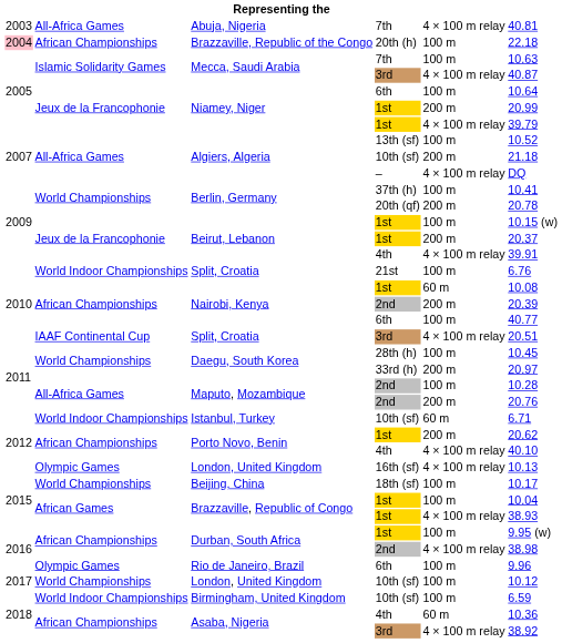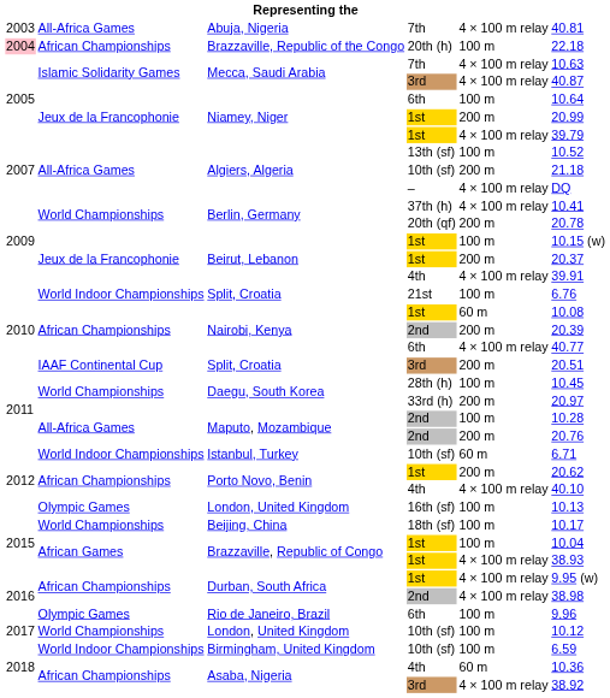 <table>
 <tr>
 <th colspan="6">Representing the </th>
 </tr>
 <tr>
 <td>2003</td>
 <td><a href='#'>All-Africa Games</a></td>
 <td><a href='#'>Abuja, Nigeria</a></td>
 <td>7th</td>
 <td>4 × 100 m relay</td>
 <td><a href='#'>40.81</a></td>
 </tr>
 <tr>
 <td style="background: pink;">2004</td>
 <td><a href='#'>African Championships</a></td>
 <td><a href='#'>Brazzaville, Republic of the Congo</a></td>
 <td>20th (h)</td>
 <td>100 m</td>
 <td><a href='#'>22.18</a></td>
 </tr>
 <tr>
 <td rowspan=5>2005</td>
 <td rowspan=2><a href='#'>Islamic Solidarity Games</a></td>
 <td rowspan=2><a href='#'>Mecca, Saudi Arabia</a></td>
 <td>7th</td>
-<td>100 m</td>
+<td>4 × 100 m relay</td>
 <td><a href='#'>10.63</a></td>
 </tr>
 <tr>
 <td bgcolor=cc9966>3rd</td>
 <td>4 × 100 m relay</td>
 <td><a href='#'>40.87</a></td>
 </tr>
 <tr>
 <td rowspan=3><a href='#'>Jeux de la Francophonie</a></td>
 <td rowspan=3><a href='#'>Niamey, Niger</a></td>
 <td>6th</td>
 <td>100 m</td>
 <td><a href='#'>10.64</a></td>
 </tr>
 <tr>
 <td bgcolor="gold">1st</td>
 <td>200 m</td>
 <td><a href='#'>20.99</a></td>
 </tr>
 <tr>
 <td bgcolor="gold">1st</td>
 <td>4 × 100 m relay</td>
 <td><a href='#'>39.79</a></td>
 </tr>
 <tr>
 <td rowspan=3>2007</td>
 <td rowspan=3><a href='#'>All-Africa Games</a></td>
 <td rowspan=3><a href='#'>Algiers, Algeria</a></td>
 <td>13th (sf)</td>
 <td>100 m</td>
 <td><a href='#'>10.52</a></td>
 </tr>
 <tr>
 <td>10th (sf)</td>
 <td>200 m</td>
 <td><a href='#'>21.18</a></td>
 </tr>
 <tr>
 <td>–</td>
 <td>4 × 100 m relay</td>
 <td><a href='#'>DQ</a></td>
 </tr>
 <tr>
 <td rowspan=5>2009</td>
 <td rowspan=2><a href='#'>World Championships</a></td>
 <td rowspan=2><a href='#'>Berlin, Germany</a></td>
 <td>37th (h)</td>
-<td>100 m</td>
+<td>4 × 100 m relay</td>
 <td><a href='#'>10.41</a></td>
 </tr>
 <tr>
 <td>20th (qf)</td>
 <td>200 m</td>
 <td><a href='#'>20.78</a></td>
 </tr>
 <tr>
 <td rowspan=3><a href='#'>Jeux de la Francophonie</a></td>
 <td rowspan=3><a href='#'>Beirut, Lebanon</a></td>
 <td bgcolor="gold">1st</td>
 <td>100 m</td>
 <td><a href='#'>10.15</a> (w)</td>
 </tr>
 <tr>
 <td bgcolor="gold">1st</td>
 <td>200 m</td>
 <td><a href='#'>20.37</a></td>
 </tr>
 <tr>
 <td>4th</td>
 <td>4 × 100 m relay</td>
 <td><a href='#'>39.91</a></td>
 </tr>
 <tr>
 <td rowspan=5>2010</td>
 <td><a href='#'>World Indoor Championships</a></td>
 <td><a href='#'>Split, Croatia</a></td>
 <td>21st</td>
 <td>100 m</td>
 <td><a href='#'>6.76</a></td>
 </tr>
 <tr>
 <td rowspan=3><a href='#'>African Championships</a></td>
 <td rowspan=3><a href='#'>Nairobi, Kenya</a></td>
 <td bgcolor="gold">1st</td>
 <td>60 m</td>
 <td><a href='#'>10.08</a></td>
 </tr>
 <tr>
 <td bgcolor="silver">2nd</td>
 <td>200 m</td>
 <td><a href='#'>20.39</a></td>
 </tr>
 <tr>
 <td>6th</td>
-<td>100 m</td>
+<td>4 × 100 m relay</td>
 <td><a href='#'>40.77</a></td>
 </tr>
 <tr>
 <td><a href='#'>IAAF Continental Cup</a></td>
 <td><a href='#'>Split, Croatia</a></td>
 <td bgcolor="cc9966">3rd</td>
-<td>4 × 100 m relay</td>
+<td>200 m</td>
 <td><a href='#'>20.51</a></td>
 </tr>
 <tr>
 <td rowspan=4>2011</td>
 <td rowspan=2><a href='#'>World Championships</a></td>
 <td rowspan=2><a href='#'>Daegu, South Korea</a></td>
 <td>28th (h)</td>
 <td>100 m</td>
 <td><a href='#'>10.45</a></td>
 </tr>
 <tr>
 <td>33rd (h)</td>
 <td>200 m</td>
 <td><a href='#'>20.97</a></td>
 </tr>
 <tr>
 <td rowspan=2><a href='#'>All-Africa Games</a></td>
 <td rowspan=2><a href='#'>Maputo</a>, <a href='#'>Mozambique</a></td>
 <td bgcolor="silver">2nd</td>
 <td>100 m</td>
 <td><a href='#'>10.28</a></td>
 </tr>
 <tr>
 <td bgcolor="silver">2nd</td>
 <td>200 m</td>
 <td><a href='#'>20.76</a></td>
 </tr>
 <tr>
 <td rowspan=4>2012</td>
 <td><a href='#'>World Indoor Championships</a></td>
 <td><a href='#'>Istanbul, Turkey</a></td>
 <td>10th (sf)</td>
 <td>60 m</td>
 <td><a href='#'>6.71</a></td>
 </tr>
 <tr>
 <td rowspan=2><a href='#'>African Championships</a></td>
 <td rowspan=2><a href='#'>Porto Novo, Benin</a></td>
 <td bgcolor="gold">1st</td>
 <td>200 m</td>
 <td><a href='#'>20.62</a></td>
 </tr>
 <tr>
 <td>4th</td>
 <td>4 × 100 m relay</td>
 <td><a href='#'>40.10</a></td>
 </tr>
 <tr>
 <td><a href='#'>Olympic Games</a></td>
 <td><a href='#'>London, United Kingdom</a></td>
 <td>16th (sf)</td>
-<td>4 × 100 m relay</td>
+<td>100 m</td>
 <td><a href='#'>10.13</a></td>
 </tr>
 <tr>
 <td rowspan=3>2015</td>
 <td><a href='#'>World Championships</a></td>
 <td><a href='#'>Beijing, China</a></td>
 <td>18th (sf)</td>
 <td>100 m</td>
 <td><a href='#'>10.17</a></td>
 </tr>
 <tr>
 <td rowspan=2><a href='#'>African Games</a></td>
 <td rowspan=2><a href='#'>Brazzaville</a>, <a href='#'>Republic of Congo</a></td>
 <td bgcolor="gold">1st</td>
 <td>100 m</td>
 <td><a href='#'>10.04</a></td>
 </tr>
 <tr>
 <td bgcolor="gold">1st</td>
 <td>4 × 100 m relay</td>
 <td><a href='#'>38.93</a></td>
 </tr>
 <tr>
 <td rowspan=3>2016</td>
 <td rowspan=2><a href='#'>African Championships</a></td>
 <td rowspan=2><a href='#'>Durban, South Africa</a></td>
 <td bgcolor=gold>1st</td>
-<td>100 m</td>
+<td>4 × 100 m relay</td>
 <td><a href='#'>9.95</a> (w)</td>
 </tr>
 <tr>
 <td bgcolor=silver>2nd</td>
 <td>4 × 100 m relay</td>
 <td><a href='#'>38.98</a></td>
 </tr>
 <tr>
 <td><a href='#'>Olympic Games</a></td>
 <td><a href='#'>Rio de Janeiro, Brazil</a></td>
 <td>6th</td>
 <td>100 m</td>
 <td><a href='#'>9.96</a></td>
 </tr>
 <tr>
 <td>2017</td>
 <td><a href='#'>World Championships</a></td>
 <td><a href='#'>London</a>, <a href='#'>United Kingdom</a></td>
 <td>10th (sf)</td>
 <td>100 m</td>
 <td><a href='#'>10.12</a></td>
 </tr>
 <tr>
 <td rowspan=3>2018</td>
 <td><a href='#'>World Indoor Championships</a></td>
 <td><a href='#'>Birmingham, United Kingdom</a></td>
 <td>10th (sf)</td>
 <td>100 m</td>
 <td><a href='#'>6.59</a></td>
 </tr>
 <tr>
 <td rowspan=2><a href='#'>African Championships</a></td>
 <td rowspan=2><a href='#'>Asaba, Nigeria</a></td>
 <td>4th</td>
 <td>60 m</td>
 <td><a href='#'>10.36</a></td>
 </tr>
 <tr>
 <td bgcolor=cc9966>3rd</td>
 <td>4 × 100 m relay</td>
 <td><a href='#'>38.92</a></td>
 </tr>
 </table>
